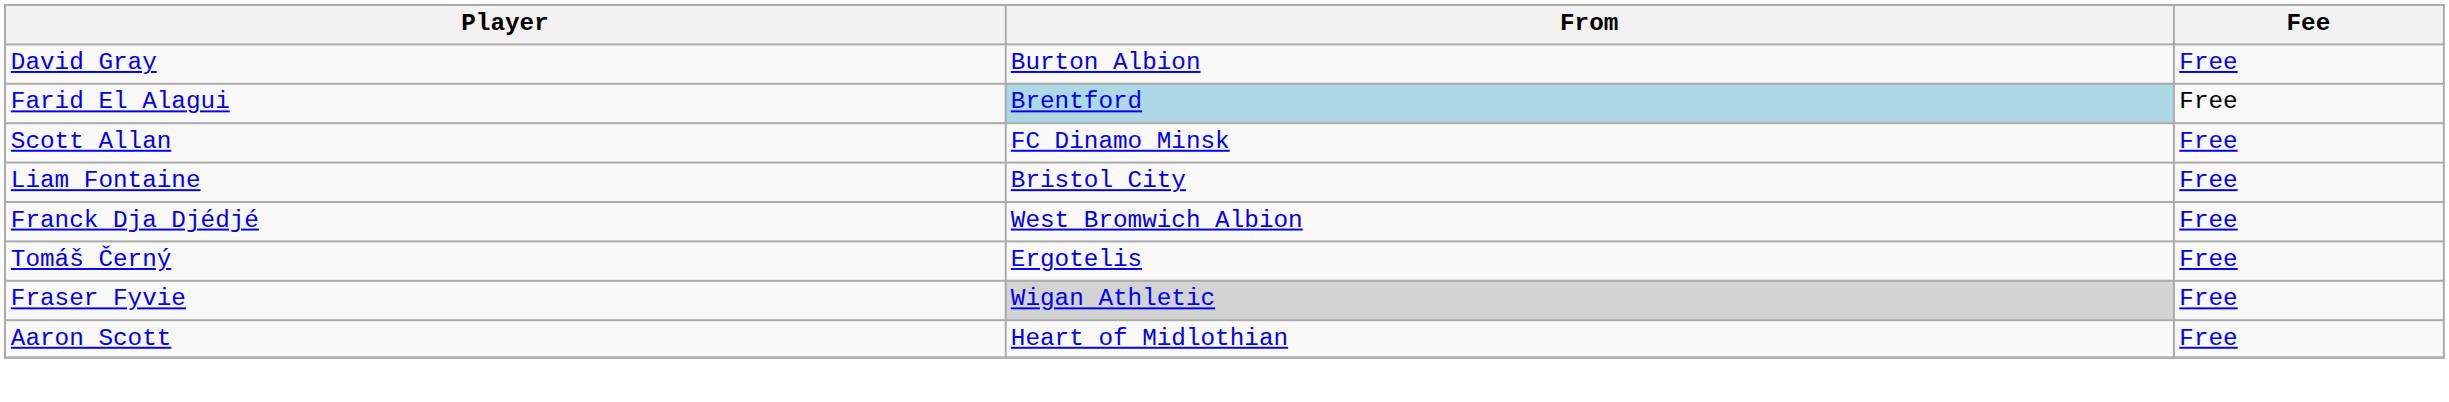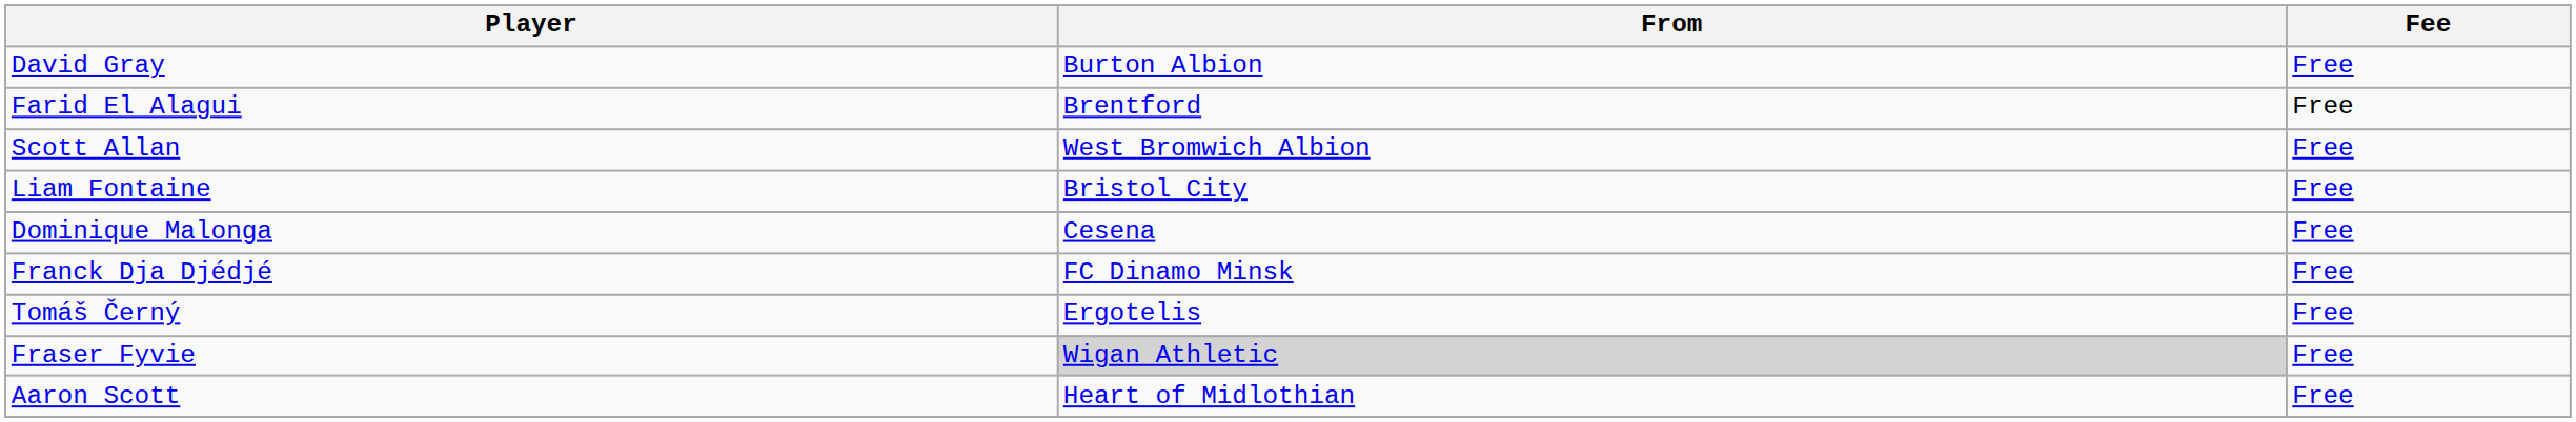 <table class="wikitable" style="text-align:center; font-size:95%;width:98%; text-align:left">
 <tr>
 <th>Player</th>
 <th>From</th>
 <th>Fee</th>
 </tr>
 <tr>
 <td> <a href='#'>David Gray</a></td>
 <td> <a href='#'>Burton Albion</a></td>
 <td><a href='#'>Free</a></td>
 </tr>
 <tr>
 <td> <a href='#'>Farid El Alagui</a></td>
-<td style="background: lightblue;"> <a href='#'>Brentford</a></td>
+<td> <a href='#'>Brentford</a></td>
 <td>Free</td>
 </tr>
 <tr>
 <td> <a href='#'>Scott Allan</a></td>
-<td> <a href='#'>FC Dinamo Minsk</a></td>
+<td> <a href='#'>West Bromwich Albion</a></td>
 <td><a href='#'>Free</a></td>
 </tr>
 <tr>
 <td> <a href='#'>Liam Fontaine</a></td>
 <td> <a href='#'>Bristol City</a></td>
 <td><a href='#'>Free</a></td>
 </tr>
 <tr>
+<td> <a href='#'>Dominique Malonga</a></td>
+<td> <a href='#'>Cesena</a></td>
+<td><a href='#'>Free</a></td>
+</tr>
+<tr>
 <td> <a href='#'>Franck Dja Djédjé</a></td>
-<td> <a href='#'>West Bromwich Albion</a></td>
+<td> <a href='#'>FC Dinamo Minsk</a></td>
 <td><a href='#'>Free</a></td>
 </tr>
 <tr>
 <td> <a href='#'>Tomáš Černý</a></td>
 <td> <a href='#'>Ergotelis</a></td>
 <td><a href='#'>Free</a></td>
 </tr>
 <tr>
 <td> <a href='#'>Fraser Fyvie</a></td>
 <td style="background: lightgrey;"> <a href='#'>Wigan Athletic</a></td>
 <td><a href='#'>Free</a></td>
 </tr>
 <tr>
 <td> <a href='#'>Aaron Scott</a></td>
 <td> <a href='#'>Heart of Midlothian</a></td>
 <td><a href='#'>Free</a></td>
 </tr>
 <tr>
 </tr>
 </table>
